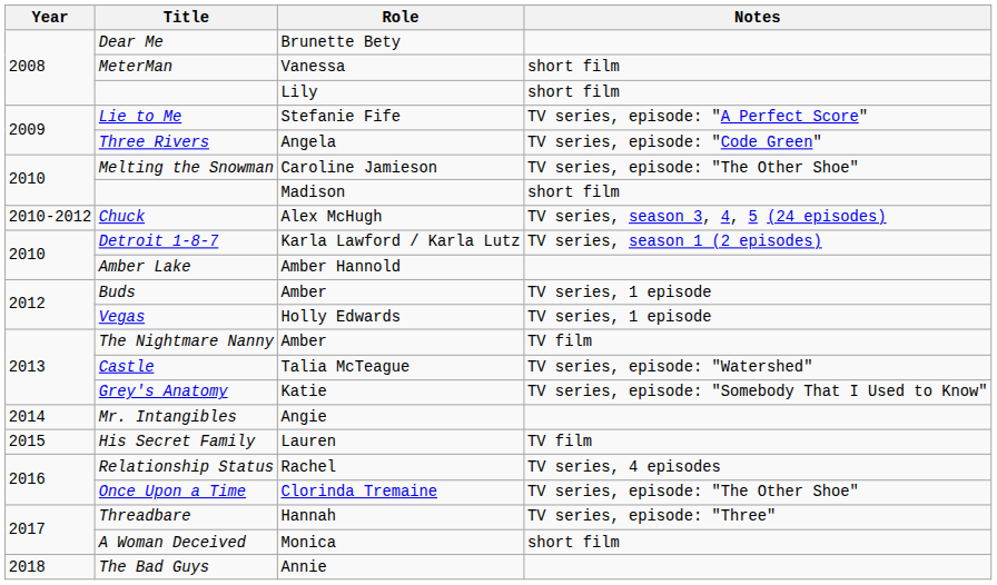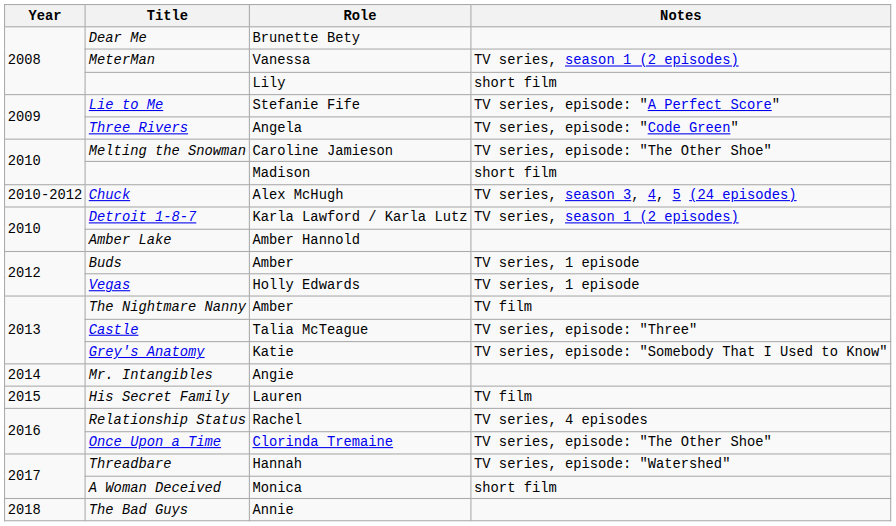 <table class="wikitable sortable">
 <tr>
 <th>Year</th>
 <th>Title</th>
 <th>Role</th>
 <th class="unsortable">Notes</th>
 </tr>
 <tr>
 <td rowspan="3">2008</td>
 <td><em>Dear Me</em></td>
 <td>Brunette Bety</td>
 <td></td>
 </tr>
 <tr>
 <td><em>MeterMan</em></td>
 <td>Vanessa</td>
-<td>short film</td>
+<td>TV series, <a href='#'>season 1 (2 episodes)</a></td>
 </tr>
 <tr>
 <td><em></em></td>
 <td>Lily</td>
 <td>short film</td>
 </tr>
 <tr>
 <td rowspan="2">2009</td>
 <td><em><a href='#'>Lie to Me</a></em></td>
 <td>Stefanie Fife</td>
 <td>TV series, episode: "<a href='#'>A Perfect Score</a>"</td>
 </tr>
 <tr>
 <td><em><a href='#'>Three Rivers</a></em></td>
 <td>Angela</td>
 <td>TV series, episode: "<a href='#'>Code Green</a>"</td>
 </tr>
 <tr>
 <td rowspan="2">2010</td>
 <td><em>Melting the Snowman</em></td>
 <td>Caroline Jamieson</td>
 <td>TV series, episode: "The Other Shoe"</td>
 </tr>
 <tr>
 <td><em></em></td>
 <td>Madison</td>
 <td>short film</td>
 </tr>
 <tr>
 <td>2010-2012</td>
 <td><em><a href='#'>Chuck</a></em></td>
 <td>Alex McHugh</td>
 <td>TV series, <a href='#'>season 3</a>, <a href='#'>4</a>, <a href='#'>5</a> <a href='#'>(24 episodes)</a></td>
 </tr>
 <tr>
 <td rowspan="2">2010</td>
 <td><em><a href='#'>Detroit 1-8-7</a></em></td>
 <td>Karla Lawford / Karla Lutz</td>
 <td>TV series, <a href='#'>season 1 (2 episodes)</a></td>
 </tr>
 <tr>
 <td><em>Amber Lake</em></td>
 <td>Amber Hannold</td>
 <td></td>
 </tr>
 <tr>
 <td rowspan="2">2012</td>
 <td><em>Buds</em></td>
 <td>Amber</td>
 <td>TV series, 1 episode</td>
 </tr>
 <tr>
 <td><em><a href='#'>Vegas</a></em></td>
 <td>Holly Edwards</td>
 <td>TV series, 1 episode</td>
 </tr>
 <tr>
 <td rowspan="3">2013</td>
 <td><em>The Nightmare Nanny</em></td>
 <td>Amber</td>
 <td>TV film</td>
 </tr>
 <tr>
 <td><em><a href='#'>Castle</a></em></td>
 <td>Talia McTeague</td>
-<td>TV series, episode: "Watershed"</td>
+<td>TV series, episode: "Three"</td>
 </tr>
 <tr>
 <td><em><a href='#'>Grey's Anatomy</a></em></td>
 <td>Katie</td>
 <td>TV series, episode: "Somebody That I Used to Know"</td>
 </tr>
 <tr>
 <td>2014</td>
 <td><em>Mr. Intangibles</em></td>
 <td>Angie</td>
 <td></td>
 </tr>
 <tr>
 <td>2015</td>
 <td><em>His Secret Family</em></td>
 <td>Lauren</td>
 <td>TV film</td>
 </tr>
 <tr>
 <td rowspan="2">2016</td>
 <td><em>Relationship Status</em></td>
 <td>Rachel</td>
 <td>TV series, 4 episodes</td>
 </tr>
 <tr>
 <td><em><a href='#'>Once Upon a Time</a></em></td>
 <td><a href='#'>Clorinda Tremaine</a></td>
 <td>TV series, episode: "The Other Shoe"</td>
 </tr>
 <tr>
 <td rowspan="2">2017</td>
 <td><em>Threadbare</em></td>
 <td>Hannah</td>
-<td>TV series, episode: "Three"</td>
+<td>TV series, episode: "Watershed"</td>
 </tr>
 <tr>
 <td><em>A Woman Deceived</em></td>
 <td>Monica</td>
 <td>short film</td>
 </tr>
 <tr>
 <td>2018</td>
 <td><em>The Bad Guys</em></td>
 <td>Annie</td>
 <td></td>
 </tr>
 </table>
